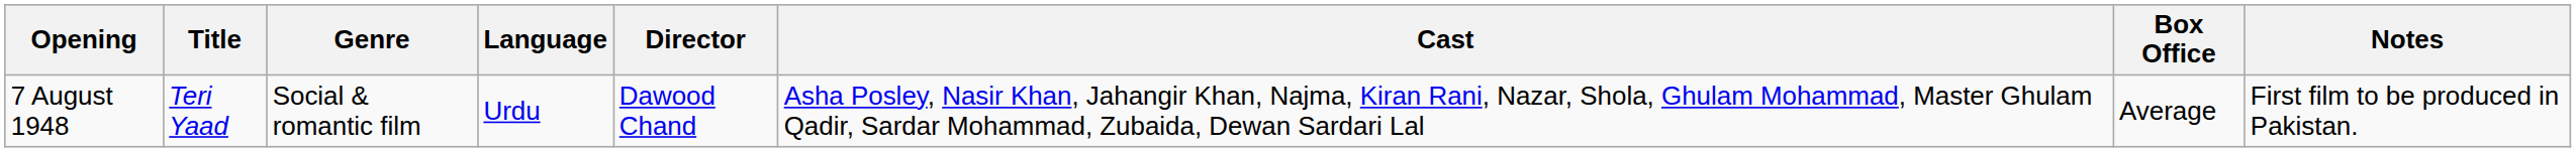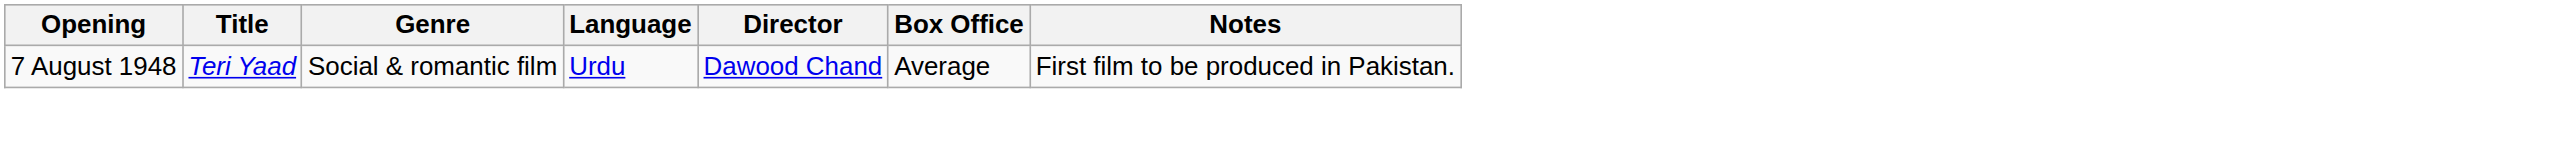 <table class="wikitable">
 <tr>
 <th>Opening</th>
 <th>Title</th>
 <th>Genre</th>
 <th>Language</th>
 <th>Director</th>
-<th>Cast</th>
 <th>Box Office</th>
 <th>Notes</th>
 </tr>
 <tr>
 <td>7 August 1948</td>
 <td><em><a href='#'> Teri Yaad</a></em></td>
 <td>Social & romantic film</td>
 <td><a href='#'>Urdu</a></td>
 <td><a href='#'>Dawood Chand</a></td>
-<td><a href='#'>Asha Posley</a>, <a href='#'>Nasir Khan</a>, Jahangir Khan, Najma, <a href='#'>Kiran Rani</a>, Nazar, Shola, <a href='#'>Ghulam Mohammad</a>, Master Ghulam Qadir, Sardar Mohammad, Zubaida, Dewan Sardari Lal</td>
 <td>Average</td>
 <td>First film to be produced in Pakistan.</td>
 </tr>
 </table>
